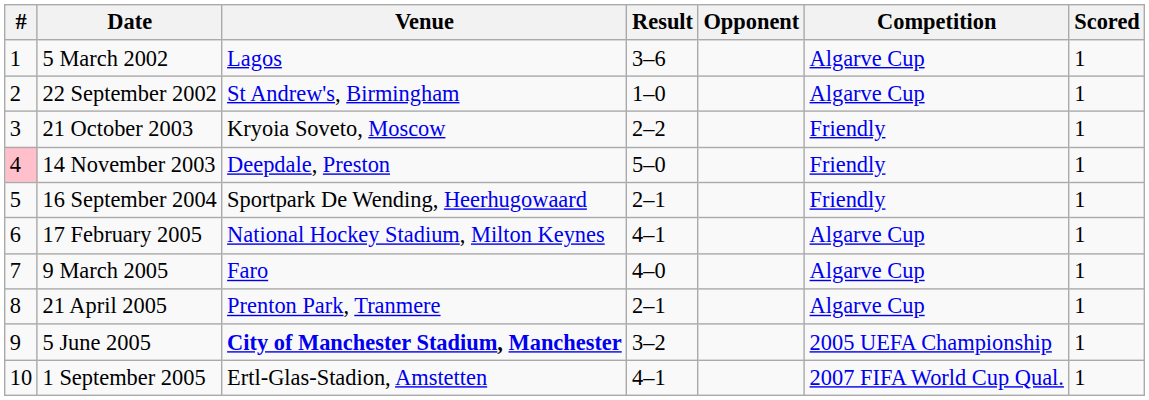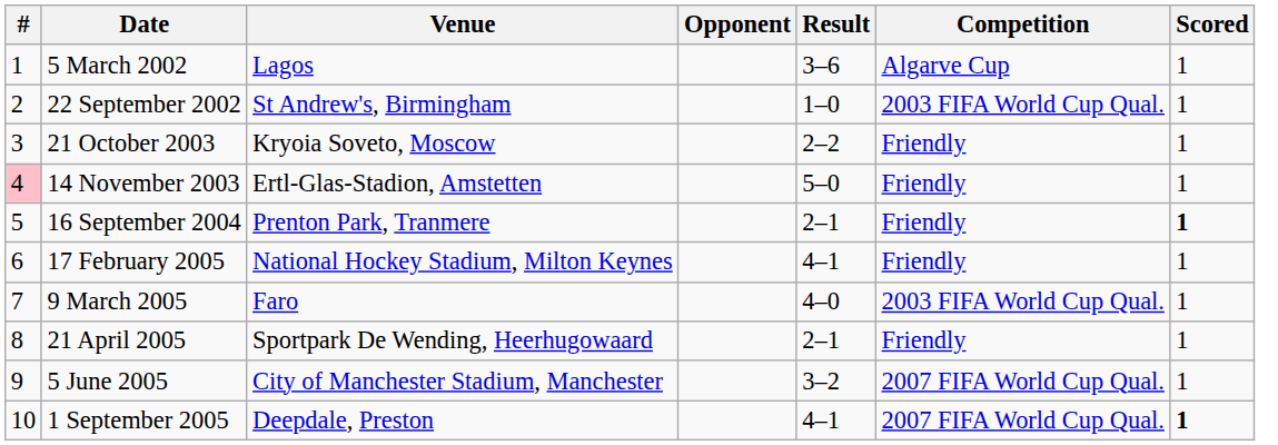 <table class="wikitable">
 <tr>
 <th>#</th>
 <th>Date</th>
 <th>Venue</th>
+<th>Opponent</th>
 <th>Result</th>
-<th>Opponent</th>
 <th>Competition</th>
 <th>Scored</th>
 </tr>
 <tr>
 <td>1</td>
 <td>5 March 2002</td>
 <td><a href='#'>Lagos</a></td>
+<td></td>
 <td>3–6</td>
-<td></td>
 <td><a href='#'>Algarve Cup</a></td>
 <td>1</td>
 </tr>
 <tr>
 <td>2</td>
 <td>22 September 2002</td>
 <td><a href='#'>St Andrew's</a>, <a href='#'>Birmingham</a></td>
+<td></td>
 <td>1–0</td>
-<td></td>
-<td><a href='#'>Algarve Cup</a></td>
+<td><a href='#'>2003 FIFA World Cup Qual.</a></td>
 <td>1</td>
 </tr>
 <tr>
 <td>3</td>
 <td>21 October 2003</td>
 <td>Kryoia Soveto, <a href='#'>Moscow</a></td>
+<td></td>
 <td>2–2</td>
-<td></td>
 <td><a href='#'>Friendly</a></td>
 <td>1</td>
 </tr>
 <tr>
 <td style="background: pink;">4</td>
 <td>14 November 2003</td>
-<td><a href='#'>Deepdale</a>, <a href='#'>Preston</a></td>
+<td>Ertl-Glas-Stadion, <a href='#'>Amstetten</a></td>
+<td></td>
 <td>5–0</td>
-<td></td>
 <td><a href='#'>Friendly</a></td>
 <td>1</td>
 </tr>
 <tr>
 <td>5</td>
 <td>16 September 2004</td>
-<td>Sportpark De Wending, <a href='#'>Heerhugowaard</a></td>
+<td><a href='#'>Prenton Park</a>, <a href='#'>Tranmere</a></td>
+<td></td>
 <td>2–1</td>
-<td></td>
 <td><a href='#'>Friendly</a></td>
-<td>1</td>
+<td><strong>1</strong></td>
 </tr>
 <tr>
 <td>6</td>
 <td>17 February 2005</td>
 <td><a href='#'>National Hockey Stadium</a>, <a href='#'>Milton Keynes</a></td>
+<td></td>
 <td>4–1</td>
-<td></td>
-<td><a href='#'>Algarve Cup</a></td>
+<td><a href='#'>Friendly</a></td>
 <td>1</td>
 </tr>
 <tr>
 <td>7</td>
 <td>9 March 2005</td>
 <td><a href='#'>Faro</a></td>
+<td></td>
 <td>4–0</td>
-<td></td>
-<td><a href='#'>Algarve Cup</a></td>
+<td><a href='#'>2003 FIFA World Cup Qual.</a></td>
 <td>1</td>
 </tr>
 <tr>
 <td>8</td>
 <td>21 April 2005</td>
-<td><a href='#'>Prenton Park</a>, <a href='#'>Tranmere</a></td>
+<td>Sportpark De Wending, <a href='#'>Heerhugowaard</a></td>
+<td></td>
 <td>2–1</td>
-<td></td>
-<td><a href='#'>Algarve Cup</a></td>
+<td><a href='#'>Friendly</a></td>
 <td>1</td>
 </tr>
 <tr>
 <td>9</td>
 <td>5 June 2005</td>
-<td><strong><a href='#'>City of Manchester Stadium</a>, <a href='#'>Manchester</a></strong></td>
+<td><a href='#'>City of Manchester Stadium</a>, <a href='#'>Manchester</a></td>
+<td></td>
 <td>3–2</td>
-<td></td>
-<td><a href='#'>2005 UEFA Championship</a></td>
+<td><a href='#'>2007 FIFA World Cup Qual.</a></td>
 <td>1</td>
 </tr>
 <tr>
 <td>10</td>
 <td>1 September 2005</td>
-<td>Ertl-Glas-Stadion, <a href='#'>Amstetten</a></td>
+<td><a href='#'>Deepdale</a>, <a href='#'>Preston</a></td>
+<td></td>
 <td>4–1</td>
-<td></td>
 <td><a href='#'>2007 FIFA World Cup Qual.</a></td>
-<td>1</td>
+<td><strong>1</strong></td>
 </tr>
 </table>
